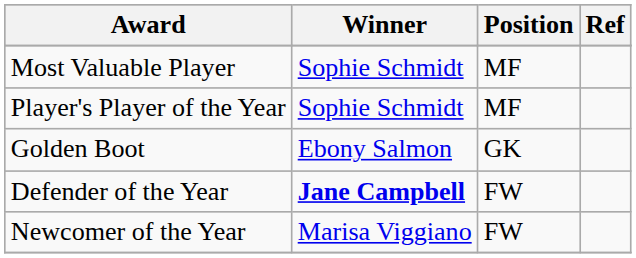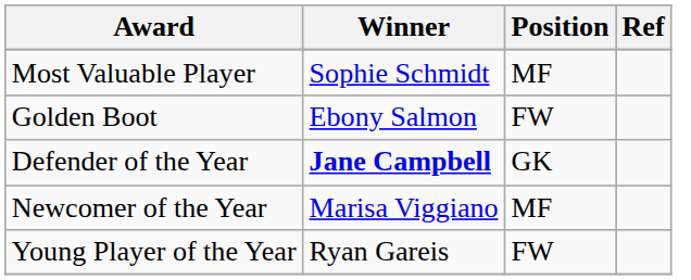 <table class="wikitable">
 <tr style="background:#cccccc;">
 <th>Award</th>
 <th>Winner</th>
 <th>Position</th>
 <th>Ref</th>
 </tr>
 <tr>
 </tr>
 <tr>
 <td>Most Valuable Player</td>
 <td><a href='#'>Sophie Schmidt</a></td>
 <td>MF</td>
 <td style="text-align: center;"></td>
 </tr>
 <tr>
-<td>Player's Player of the Year</td>
-<td><a href='#'>Sophie Schmidt</a></td>
-<td>MF</td>
-<td style="text-align: center;"></td>
-</tr>
-<tr>
 <td>Golden Boot</td>
 <td><a href='#'>Ebony Salmon</a></td>
-<td>GK</td>
+<td>FW</td>
 <td style="text-align: center;"></td>
 </tr>
 <tr>
 <td>Defender of the Year</td>
 <td><strong><a href='#'>Jane Campbell</a></strong></td>
-<td>FW</td>
+<td>GK</td>
 <td style="text-align: center;"></td>
 </tr>
 <tr>
 <td>Newcomer of the Year</td>
 <td><a href='#'>Marisa Viggiano</a></td>
+<td>MF</td>
+<td style="text-align: center;"></td>
+</tr>
+<tr>
+<td>Young Player of the Year</td>
+<td>Ryan Gareis</td>
 <td>FW</td>
 <td style="text-align: center;"></td>
 </tr>
 <tr>
 </tr>
 </table>
